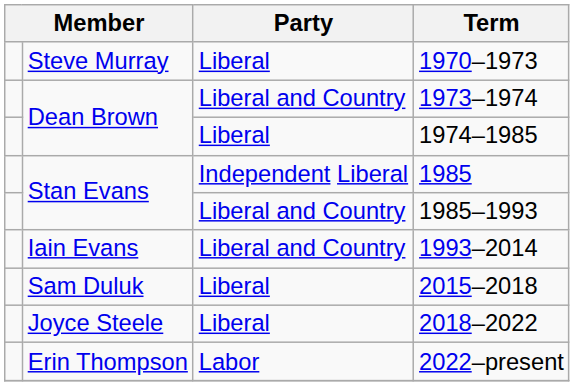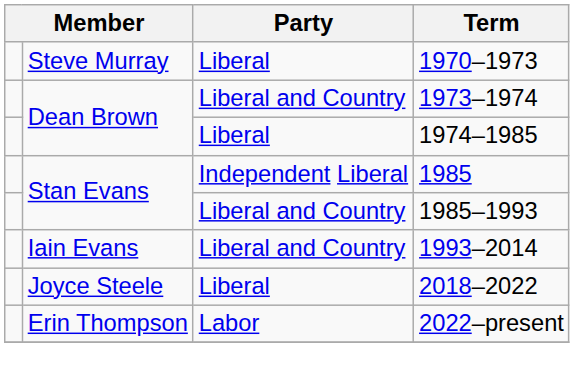 <table class="wikitable">
 <tr>
 <th colspan="2">Member</th>
 <th>Party</th>
 <th>Term</th>
 </tr>
 <tr>
 <td> </td>
 <td><a href='#'>Steve Murray</a></td>
 <td><a href='#'>Liberal</a></td>
 <td><a href='#'>1970</a>–1973</td>
 </tr>
 <tr>
 <td> </td>
 <td rowspan="2"><a href='#'>Dean Brown</a></td>
 <td><a href='#'>Liberal and Country</a></td>
 <td><a href='#'>1973</a>–1974</td>
 </tr>
 <tr>
 <td> </td>
 <td><a href='#'>Liberal</a></td>
 <td>1974–1985</td>
 </tr>
 <tr>
 <td> </td>
 <td rowspan="2"><a href='#'>Stan Evans</a></td>
 <td><a href='#'>Independent</a> <a href='#'>Liberal</a></td>
 <td><a href='#'>1985</a></td>
 </tr>
 <tr>
 <td> </td>
 <td><a href='#'>Liberal and Country</a></td>
 <td>1985–1993</td>
 </tr>
 <tr>
 <td> </td>
 <td><a href='#'>Iain Evans</a></td>
 <td><a href='#'>Liberal and Country</a></td>
 <td><a href='#'>1993</a>–2014</td>
 </tr>
 <tr>
 <td> </td>
-<td><a href='#'>Sam Duluk</a></td>
-<td><a href='#'>Liberal</a></td>
-<td><a href='#'>2015</a>–2018</td>
-</tr>
-<tr>
-<td> </td>
 <td><a href='#'>Joyce Steele</a></td>
 <td><a href='#'>Liberal</a></td>
 <td><a href='#'>2018</a>–2022</td>
 </tr>
 <tr>
 <td> </td>
 <td><a href='#'>Erin Thompson</a></td>
 <td><a href='#'>Labor</a></td>
 <td><a href='#'>2022</a>–present</td>
 </tr>
 <tr>
 </tr>
 </table>
